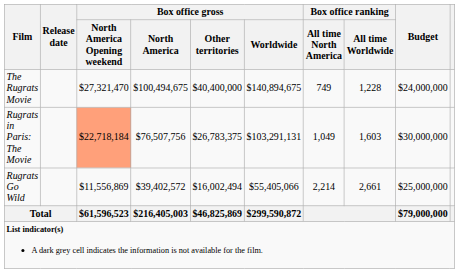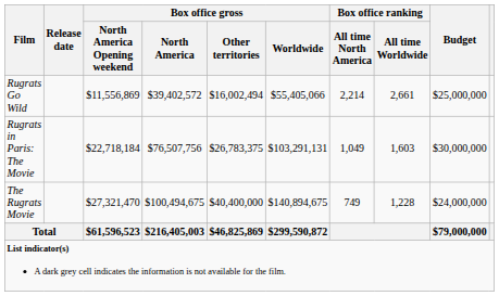 <table class="wikitable sortable" width=99% border="1" style="text-align: center;">
 <tr>
 <th rowspan="2">Film</th>
 <th rowspan="2">Release date</th>
 <th colspan="4">Box office gross</th>
 <th colspan="2" text="wrap">Box office ranking</th>
 <th rowspan="2">Budget</th>
 <th rowspan="2"></th>
 </tr>
 <tr>
 <th>North America Opening weekend</th>
 <th>North America</th>
 <th>Other territories</th>
 <th>Worldwide</th>
 <th>All time <br>North America</th>
 <th>All time <br>Worldwide</th>
 </tr>
 <tr>
+<td style="text-align: left;"><em>Rugrats Go Wild</em></td>
+<td></td>
+<td>$11,556,869</td>
+<td>$39,402,572</td>
+<td>$16,002,494</td>
+<td>$55,405,066</td>
+<td>2,214</td>
+<td>2,661</td>
+<td>$25,000,000</td>
+<td></td>
+</tr>
+<tr>
+<td style="text-align: left;"><em>Rugrats in Paris: The Movie</em></td>
+<td></td>
+<td>$22,718,184</td>
+<td>$76,507,756</td>
+<td>$26,783,375</td>
+<td>$103,291,131</td>
+<td>1,049</td>
+<td>1,603</td>
+<td>$30,000,000</td>
+<td></td>
+</tr>
+<tr>
 <td style="text-align: left;"><em>The Rugrats Movie</em></td>
 <td></td>
 <td>$27,321,470</td>
 <td>$100,494,675</td>
 <td>$40,400,000</td>
 <td>$140,894,675</td>
 <td>749</td>
 <td>1,228</td>
 <td>$24,000,000</td>
-<td></td>
-</tr>
-<tr>
-<td style="text-align: left;"><em>Rugrats in Paris: The Movie</em></td>
-<td></td>
-<td style="background: lightsalmon;">$22,718,184</td>
-<td>$76,507,756</td>
-<td>$26,783,375</td>
-<td>$103,291,131</td>
-<td>1,049</td>
-<td>1,603</td>
-<td>$30,000,000</td>
-<td></td>
-</tr>
-<tr>
-<td style="text-align: left;"><em>Rugrats Go Wild</em></td>
-<td></td>
-<td>$11,556,869</td>
-<td>$39,402,572</td>
-<td>$16,002,494</td>
-<td>$55,405,066</td>
-<td>2,214</td>
-<td>2,661</td>
-<td>$25,000,000</td>
 <td></td>
 </tr>
 <tr>
 <th colspan=2>Total</th>
 <th>$61,596,523</th>
 <th>$216,405,003</th>
 <th>$46,825,869</th>
 <th>$299,590,872</th>
 <th colspan=2></th>
 <th>$79,000,000</th>
 <th></th>
 </tr>
 <tr>
 <td colspan="10" style="text-align:left;"><small><strong>List indicator(s)</strong></small><br><ul><li><small>A dark grey cell indicates the information is not available for the film.</small></li></ul></td>
 </tr>
 </table>
